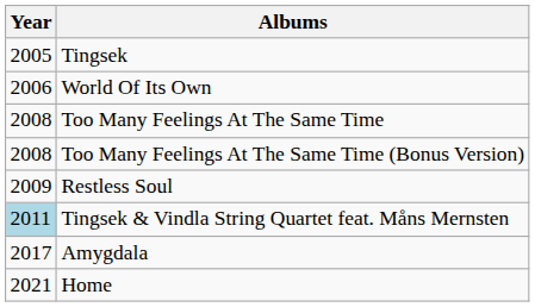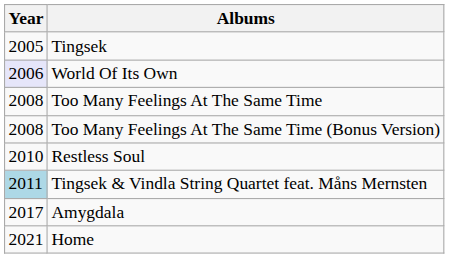 <table class="wikitable">
 <tr>
 <th>Year</th>
 <th>Albums</th>
 </tr>
 <tr>
 <td>2005</td>
 <td>Tingsek</td>
 </tr>
 <tr>
-<td>2006</td>
+<td style="background: lavender;">2006</td>
 <td>World Of Its Own</td>
 </tr>
 <tr>
 <td>2008</td>
 <td>Too Many Feelings At The Same Time</td>
 </tr>
 <tr>
 <td>2008</td>
 <td>Too Many Feelings At The Same Time (Bonus Version)</td>
 </tr>
 <tr>
-<td>2009</td>
+<td>2010</td>
 <td>Restless Soul</td>
 </tr>
 <tr>
 <td style="background: lightblue;">2011</td>
 <td>Tingsek & Vindla String Quartet feat. Måns Mernsten</td>
 </tr>
 <tr>
 <td>2017</td>
 <td>Amygdala</td>
 </tr>
 <tr>
 <td>2021</td>
 <td>Home</td>
 </tr>
 </table>
